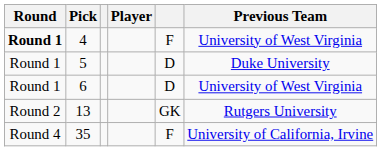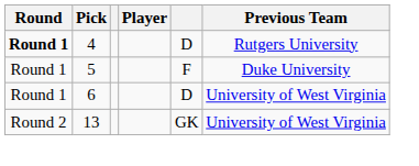 <table class="wikitable sortable" style="text-align: center;">
 <tr>
 <th>Round</th>
 <th>Pick</th>
 <th></th>
 <th>Player</th>
 <th></th>
 <th>Previous Team</th>
 </tr>
 <tr>
 <td><strong>Round 1</strong></td>
 <td>4</td>
 <td></td>
 <td></td>
-<td>F</td>
-<td><a href='#'>University of West Virginia</a></td>
+<td>D</td>
+<td><a href='#'>Rutgers University</a></td>
 </tr>
 <tr>
 <td>Round 1</td>
 <td>5</td>
 <td></td>
 <td></td>
-<td>D</td>
+<td>F</td>
 <td><a href='#'>Duke University</a></td>
 </tr>
 <tr>
 <td>Round 1</td>
 <td>6</td>
 <td></td>
 <td></td>
 <td>D</td>
 <td><a href='#'>University of West Virginia</a></td>
 </tr>
 <tr>
 <td>Round 2</td>
 <td>13</td>
 <td></td>
 <td></td>
 <td>GK</td>
-<td><a href='#'>Rutgers University</a></td>
-</tr>
-<tr>
-<td>Round 4</td>
-<td>35</td>
-<td></td>
-<td></td>
-<td>F</td>
-<td><a href='#'>University of California, Irvine</a></td>
+<td><a href='#'>University of West Virginia</a></td>
 </tr>
 </table>
